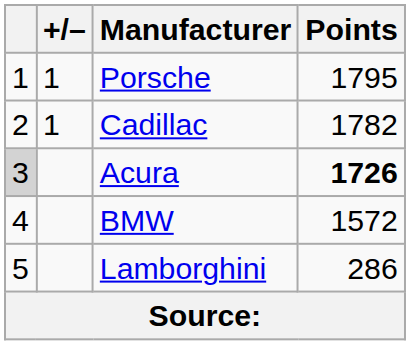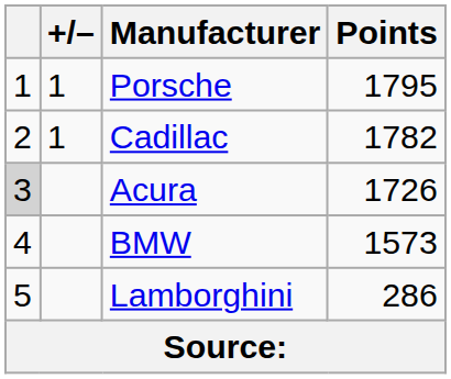 <table class="wikitable" style="font-size: 95%;">
 <tr>
 <th scope="col"></th>
 <th scope="col">+/–</th>
 <th scope="col">Manufacturer</th>
 <th scope="col">Points</th>
 </tr>
 <tr>
 <td align=center>1</td>
 <td align=left> 1</td>
 <td> <a href='#'>Porsche</a></td>
 <td align=right>1795</td>
 </tr>
 <tr>
 <td align=center>2</td>
 <td align=left> 1</td>
 <td> <a href='#'>Cadillac</a></td>
 <td align=right>1782</td>
 </tr>
 <tr>
 <td align=center style="background: lightgrey;">3</td>
 <td align="left"></td>
 <td> <a href='#'>Acura</a></td>
-<td align=right><strong>1726</strong></td>
+<td align=right>1726</td>
 </tr>
 <tr>
 <td align=center>4</td>
 <td align="left"></td>
 <td> <a href='#'>BMW</a></td>
-<td align=right>1572</td>
+<td align=right>1573</td>
 </tr>
 <tr>
 <td align=center>5</td>
 <td align=left></td>
 <td> <a href='#'>Lamborghini</a></td>
 <td align=right>286</td>
 </tr>
 <tr>
 <th colspan=5>Source:</th>
 </tr>
 </table>
